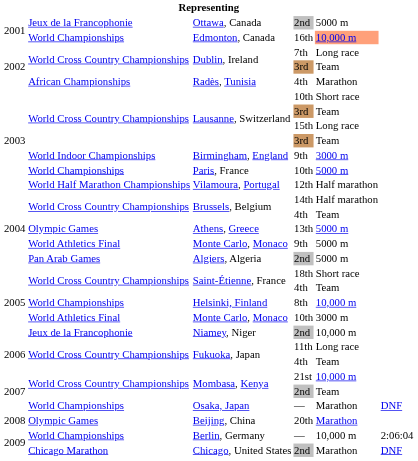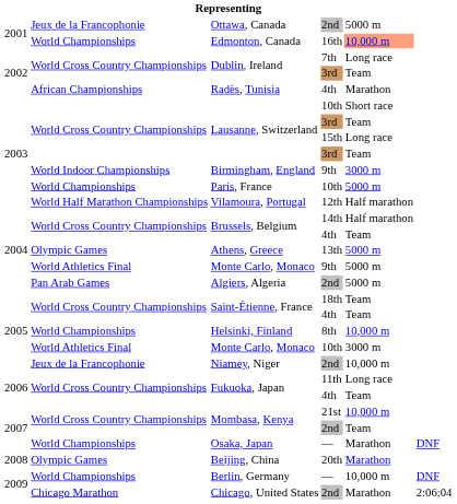 <table>
 <tr>
 <th colspan="6">Representing </th>
 </tr>
 <tr>
 <td rowspan=2>2001</td>
 <td><a href='#'>Jeux de la Francophonie</a></td>
 <td><a href='#'>Ottawa</a>, Canada</td>
 <td bgcolor=silver>2nd</td>
 <td>5000 m</td>
 </tr>
 <tr>
 <td><a href='#'>World Championships</a></td>
 <td><a href='#'>Edmonton</a>, Canada</td>
 <td>16th</td>
 <td style="background: lightsalmon;"><a href='#'>10,000 m</a></td>
 <td></td>
 </tr>
 <tr>
 <td rowspan=3>2002</td>
 <td rowspan=2><a href='#'>World Cross Country Championships</a></td>
 <td rowspan=2><a href='#'>Dublin</a>, Ireland</td>
 <td>7th</td>
 <td>Long race</td>
 <td></td>
 </tr>
 <tr>
 <td bgcolor="cc9966">3rd</td>
 <td>Team</td>
 <td></td>
 </tr>
 <tr>
 <td><a href='#'>African Championships</a></td>
 <td><a href='#'>Radès</a>, <a href='#'>Tunisia</a></td>
 <td>4th</td>
 <td>Marathon</td>
 <td></td>
 </tr>
 <tr>
 <td rowspan=7>2003</td>
 <td rowspan=4><a href='#'>World Cross Country Championships</a></td>
 <td rowspan=4><a href='#'>Lausanne</a>, Switzerland</td>
 <td>10th</td>
 <td>Short race</td>
 <td></td>
 </tr>
 <tr>
 <td bgcolor="cc9966">3rd</td>
 <td>Team</td>
 <td></td>
 </tr>
 <tr>
 <td>15th</td>
 <td>Long race</td>
 <td></td>
 </tr>
 <tr>
 <td bgcolor="cc9966">3rd</td>
 <td>Team</td>
 <td></td>
 </tr>
 <tr>
 <td><a href='#'>World Indoor Championships</a></td>
 <td><a href='#'>Birmingham</a>, <a href='#'>England</a></td>
 <td>9th</td>
 <td><a href='#'>3000 m</a></td>
 <td></td>
 </tr>
 <tr>
 <td><a href='#'>World Championships</a></td>
 <td><a href='#'>Paris</a>, France</td>
 <td>10th</td>
 <td><a href='#'>5000 m</a></td>
 <td></td>
 </tr>
 <tr>
 <td><a href='#'>World Half Marathon Championships</a></td>
 <td><a href='#'>Vilamoura</a>, <a href='#'>Portugal</a></td>
 <td>12th</td>
 <td>Half marathon</td>
 <td></td>
 </tr>
 <tr>
 <td rowspan=5>2004</td>
 <td rowspan=2><a href='#'>World Cross Country Championships</a></td>
 <td rowspan=2><a href='#'>Brussels</a>, Belgium</td>
 <td>14th</td>
 <td>Half marathon</td>
 <td></td>
 </tr>
 <tr>
 <td>4th</td>
 <td>Team</td>
 <td></td>
 </tr>
 <tr>
 <td><a href='#'>Olympic Games</a></td>
 <td><a href='#'>Athens</a>, <a href='#'>Greece</a></td>
 <td>13th</td>
 <td><a href='#'>5000 m</a></td>
 <td></td>
 </tr>
 <tr>
 <td><a href='#'>World Athletics Final</a></td>
 <td><a href='#'>Monte Carlo</a>, <a href='#'>Monaco</a></td>
 <td>9th</td>
 <td>5000 m</td>
 <td></td>
 </tr>
 <tr>
 <td><a href='#'>Pan Arab Games</a></td>
 <td><a href='#'>Algiers</a>, Algeria</td>
 <td bgcolor=silver>2nd</td>
 <td>5000 m</td>
 <td></td>
 </tr>
 <tr>
 <td rowspan=5>2005</td>
 <td rowspan=2><a href='#'>World Cross Country Championships</a></td>
 <td rowspan=2><a href='#'>Saint-Étienne</a>, France</td>
 <td>18th</td>
-<td>Short race</td>
+<td>Team</td>
 <td></td>
 </tr>
 <tr>
 <td>4th</td>
 <td>Team</td>
 <td></td>
 </tr>
 <tr>
 <td><a href='#'>World Championships</a></td>
 <td><a href='#'>Helsinki, Finland</a></td>
 <td>8th</td>
 <td><a href='#'>10,000 m</a></td>
 <td></td>
 </tr>
 <tr>
 <td><a href='#'>World Athletics Final</a></td>
 <td><a href='#'>Monte Carlo</a>, <a href='#'>Monaco</a></td>
 <td>10th</td>
 <td>3000 m</td>
 <td></td>
 </tr>
 <tr>
 <td><a href='#'>Jeux de la Francophonie</a></td>
 <td><a href='#'>Niamey</a>, Niger</td>
 <td bgcolor=silver>2nd</td>
 <td>10,000 m</td>
 <td></td>
 </tr>
 <tr>
 <td rowspan=2>2006</td>
 <td rowspan=2><a href='#'>World Cross Country Championships</a></td>
 <td rowspan=2><a href='#'>Fukuoka</a>, Japan</td>
 <td>11th</td>
 <td>Long race</td>
 <td></td>
 </tr>
 <tr>
 <td>4th</td>
 <td>Team</td>
 <td></td>
 </tr>
 <tr>
 <td rowspan=3>2007</td>
 <td rowspan=2><a href='#'>World Cross Country Championships</a></td>
 <td rowspan=2><a href='#'>Mombasa</a>, <a href='#'>Kenya</a></td>
 <td>21st</td>
 <td><a href='#'>10,000 m</a></td>
 <td></td>
 </tr>
 <tr>
 <td bgcolor="silver">2nd</td>
 <td>Team</td>
 <td></td>
 </tr>
 <tr>
 <td><a href='#'>World Championships</a></td>
 <td><a href='#'>Osaka, Japan</a></td>
 <td>—</td>
 <td>Marathon</td>
 <td><a href='#'>DNF</a></td>
 </tr>
 <tr>
 <td>2008</td>
 <td><a href='#'>Olympic Games</a></td>
 <td><a href='#'>Beijing</a>, China</td>
 <td>20th</td>
 <td><a href='#'>Marathon</a></td>
 <td></td>
 </tr>
 <tr>
 <td rowspan=2>2009</td>
 <td><a href='#'>World Championships</a></td>
 <td><a href='#'>Berlin</a>, Germany</td>
 <td>—</td>
 <td>10,000 m</td>
-<td>2:06:04 </td>
+<td><a href='#'>DNF</a></td>
 </tr>
 <tr>
 <td><a href='#'>Chicago Marathon</a></td>
 <td><a href='#'>Chicago</a>, United States</td>
 <td bgcolor="silver">2nd</td>
 <td>Marathon</td>
-<td><a href='#'>DNF</a></td>
+<td>2:06:04 </td>
 </tr>
 </table>
